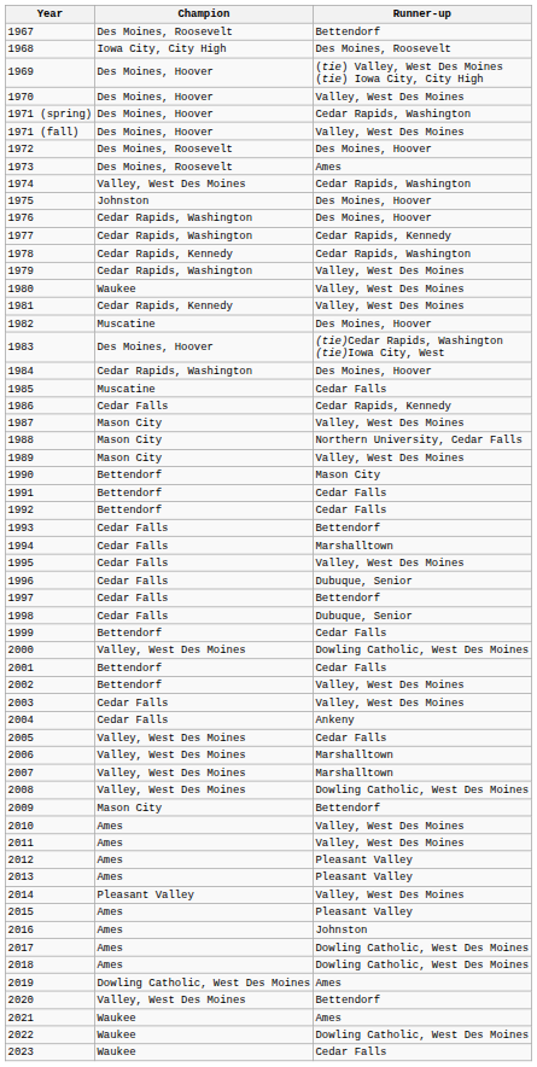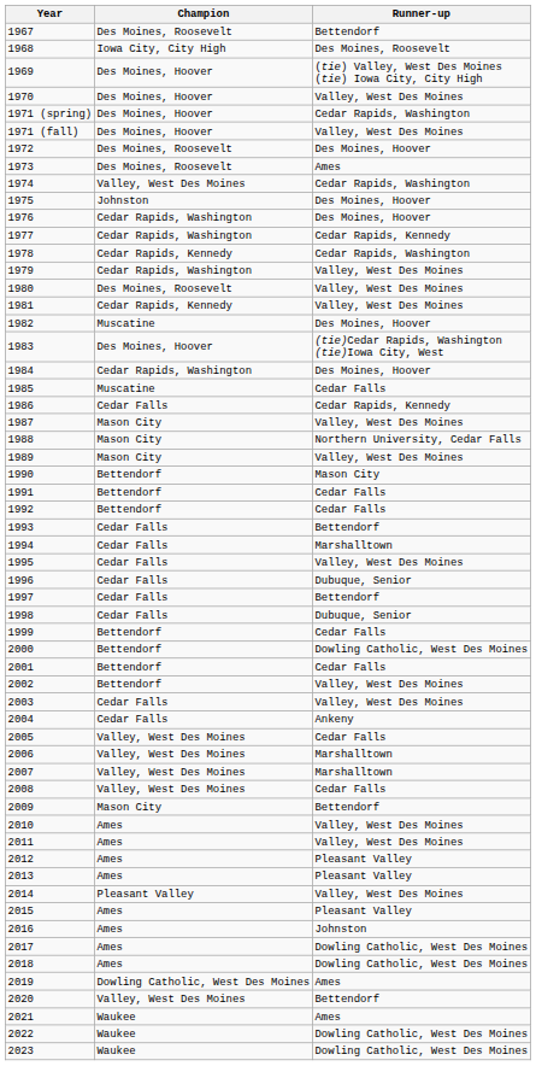 <table class="wikitable collapsible collapsed" style="font-size:88%; min-width:40em">
 <tr>
 <th>Year</th>
 <th>Champion</th>
 <th>Runner-up</th>
 </tr>
 <tr>
 <td>1967</td>
 <td>Des Moines, Roosevelt</td>
 <td>Bettendorf</td>
 </tr>
 <tr>
 <td>1968</td>
 <td>Iowa City, City High</td>
 <td>Des Moines, Roosevelt</td>
 </tr>
 <tr>
 <td>1969</td>
 <td>Des Moines, Hoover</td>
 <td>(<em>tie</em>) Valley, West Des Moines<br>(<em>tie</em>) Iowa City, City High</td>
 </tr>
 <tr>
 <td>1970</td>
 <td>Des Moines, Hoover</td>
 <td>Valley, West Des Moines</td>
 </tr>
 <tr>
 <td>1971 (spring)</td>
 <td>Des Moines, Hoover</td>
 <td>Cedar Rapids, Washington</td>
 </tr>
 <tr>
 <td>1971 (fall)</td>
 <td>Des Moines, Hoover</td>
 <td>Valley, West Des Moines</td>
 </tr>
 <tr>
 <td>1972</td>
 <td>Des Moines, Roosevelt</td>
 <td>Des Moines, Hoover</td>
 </tr>
 <tr>
 <td>1973</td>
 <td>Des Moines, Roosevelt</td>
 <td>Ames</td>
 </tr>
 <tr>
 <td>1974</td>
 <td>Valley, West Des Moines</td>
 <td>Cedar Rapids, Washington</td>
 </tr>
 <tr>
 <td>1975</td>
 <td>Johnston</td>
 <td>Des Moines, Hoover</td>
 </tr>
 <tr>
 <td>1976</td>
 <td>Cedar Rapids, Washington</td>
 <td>Des Moines, Hoover</td>
 </tr>
 <tr>
 <td>1977</td>
 <td>Cedar Rapids, Washington</td>
 <td>Cedar Rapids, Kennedy</td>
 </tr>
 <tr>
 <td>1978</td>
 <td>Cedar Rapids, Kennedy</td>
 <td>Cedar Rapids, Washington</td>
 </tr>
 <tr>
 <td>1979</td>
 <td>Cedar Rapids, Washington</td>
 <td>Valley, West Des Moines</td>
 </tr>
 <tr>
 <td>1980</td>
-<td>Waukee</td>
+<td>Des Moines, Roosevelt</td>
 <td>Valley, West Des Moines</td>
 </tr>
 <tr>
 <td>1981</td>
 <td>Cedar Rapids, Kennedy</td>
 <td>Valley, West Des Moines</td>
 </tr>
 <tr>
 <td>1982</td>
 <td>Muscatine</td>
 <td>Des Moines, Hoover</td>
 </tr>
 <tr>
 <td>1983</td>
 <td>Des Moines, Hoover</td>
 <td><em>(tie)</em>Cedar Rapids, Washington<br><em>(tie)</em>Iowa City, West</td>
 </tr>
 <tr>
 <td>1984</td>
 <td>Cedar Rapids, Washington</td>
 <td>Des Moines, Hoover</td>
 </tr>
 <tr>
 <td>1985</td>
 <td>Muscatine</td>
 <td>Cedar Falls</td>
 </tr>
 <tr>
 <td>1986</td>
 <td>Cedar Falls</td>
 <td>Cedar Rapids, Kennedy</td>
 </tr>
 <tr>
 <td>1987</td>
 <td>Mason City</td>
 <td>Valley, West Des Moines</td>
 </tr>
 <tr>
 <td>1988</td>
 <td>Mason City</td>
 <td>Northern University, Cedar Falls</td>
 </tr>
 <tr>
 <td>1989</td>
 <td>Mason City</td>
 <td>Valley, West Des Moines</td>
 </tr>
 <tr>
 <td>1990</td>
 <td>Bettendorf</td>
 <td>Mason City</td>
 </tr>
 <tr>
 <td>1991</td>
 <td>Bettendorf</td>
 <td>Cedar Falls</td>
 </tr>
 <tr>
 <td>1992</td>
 <td>Bettendorf</td>
 <td>Cedar Falls</td>
 </tr>
 <tr>
 <td>1993</td>
 <td>Cedar Falls</td>
 <td>Bettendorf</td>
 </tr>
 <tr>
 <td>1994</td>
 <td>Cedar Falls</td>
 <td>Marshalltown</td>
 </tr>
 <tr>
 <td>1995</td>
 <td>Cedar Falls</td>
 <td>Valley, West Des Moines</td>
 </tr>
 <tr>
 <td>1996</td>
 <td>Cedar Falls</td>
 <td>Dubuque, Senior</td>
 </tr>
 <tr>
 <td>1997</td>
 <td>Cedar Falls</td>
 <td>Bettendorf</td>
 </tr>
 <tr>
 <td>1998</td>
 <td>Cedar Falls</td>
 <td>Dubuque, Senior</td>
 </tr>
 <tr>
 <td>1999</td>
 <td>Bettendorf</td>
 <td>Cedar Falls</td>
 </tr>
 <tr>
 <td>2000</td>
-<td>Valley, West Des Moines</td>
+<td>Bettendorf</td>
 <td>Dowling Catholic, West Des Moines</td>
 </tr>
 <tr>
 <td>2001</td>
 <td>Bettendorf</td>
 <td>Cedar Falls</td>
 </tr>
 <tr>
 <td>2002</td>
 <td>Bettendorf</td>
 <td>Valley, West Des Moines</td>
 </tr>
 <tr>
 <td>2003</td>
 <td>Cedar Falls</td>
 <td>Valley, West Des Moines</td>
 </tr>
 <tr>
 <td>2004</td>
 <td>Cedar Falls</td>
 <td>Ankeny</td>
 </tr>
 <tr>
 <td>2005</td>
 <td>Valley, West Des Moines</td>
 <td>Cedar Falls</td>
 </tr>
 <tr>
 <td>2006</td>
 <td>Valley, West Des Moines</td>
 <td>Marshalltown</td>
 </tr>
 <tr>
 <td>2007</td>
 <td>Valley, West Des Moines</td>
 <td>Marshalltown</td>
 </tr>
 <tr>
 <td>2008</td>
 <td>Valley, West Des Moines</td>
-<td>Dowling Catholic, West Des Moines</td>
+<td>Cedar Falls</td>
 </tr>
 <tr>
 <td>2009</td>
 <td>Mason City</td>
 <td>Bettendorf</td>
 </tr>
 <tr>
 <td>2010</td>
 <td>Ames</td>
 <td>Valley, West Des Moines</td>
 </tr>
 <tr>
 <td>2011</td>
 <td>Ames</td>
 <td>Valley, West Des Moines</td>
 </tr>
 <tr>
 <td>2012</td>
 <td>Ames</td>
 <td>Pleasant Valley</td>
 </tr>
 <tr>
 <td>2013</td>
 <td>Ames</td>
 <td>Pleasant Valley</td>
 </tr>
 <tr>
 <td>2014</td>
 <td>Pleasant Valley</td>
 <td>Valley, West Des Moines</td>
 </tr>
 <tr>
 <td>2015</td>
 <td>Ames</td>
 <td>Pleasant Valley</td>
 </tr>
 <tr>
 <td>2016</td>
 <td>Ames</td>
 <td>Johnston</td>
 </tr>
 <tr>
 <td>2017</td>
 <td>Ames</td>
 <td>Dowling Catholic, West Des Moines</td>
 </tr>
 <tr>
 <td>2018</td>
 <td>Ames</td>
 <td>Dowling Catholic, West Des Moines</td>
 </tr>
 <tr>
 <td>2019</td>
 <td>Dowling Catholic, West Des Moines</td>
 <td>Ames</td>
 </tr>
 <tr>
 <td>2020</td>
 <td>Valley, West Des Moines</td>
 <td>Bettendorf</td>
 </tr>
 <tr>
 <td>2021</td>
 <td>Waukee</td>
 <td>Ames</td>
 </tr>
 <tr>
 <td>2022</td>
 <td>Waukee</td>
 <td>Dowling Catholic, West Des Moines</td>
 </tr>
 <tr>
 <td>2023</td>
 <td>Waukee</td>
-<td>Cedar Falls</td>
+<td>Dowling Catholic, West Des Moines</td>
 </tr>
 </table>
